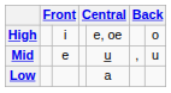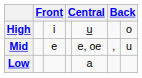 <table class="wikitable" style="text-align:center;">
 <tr>
 <th></th>
 <th colspan="2"><a href='#'>Front</a></th>
 <th colspan="2"><a href='#'>Central</a></th>
 <th colspan="2"><a href='#'>Back</a></th>
 </tr>
 <tr>
 <th><a href='#'>High</a></th>
 <td></td>
 <td>i</td>
 <td></td>
-<td>e, oe</td>
+<td>u̲</td>
 <td></td>
 <td>o</td>
 </tr>
 <tr>
 <th><a href='#'>Mid</a></th>
 <td></td>
 <td>e</td>
 <td></td>
-<td>u̲</td>
+<td>e, oe</td>
 <td>, </td>
 <td>u</td>
 </tr>
 <tr>
 <th><a href='#'>Low</a></th>
 <td></td>
 <td></td>
 <td></td>
 <td>a</td>
 <td></td>
 <td></td>
 </tr>
 </table>
